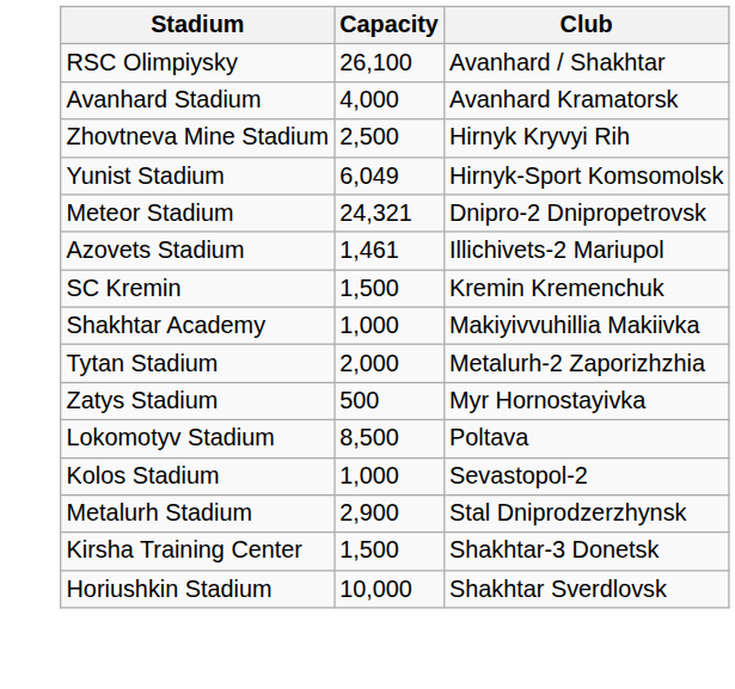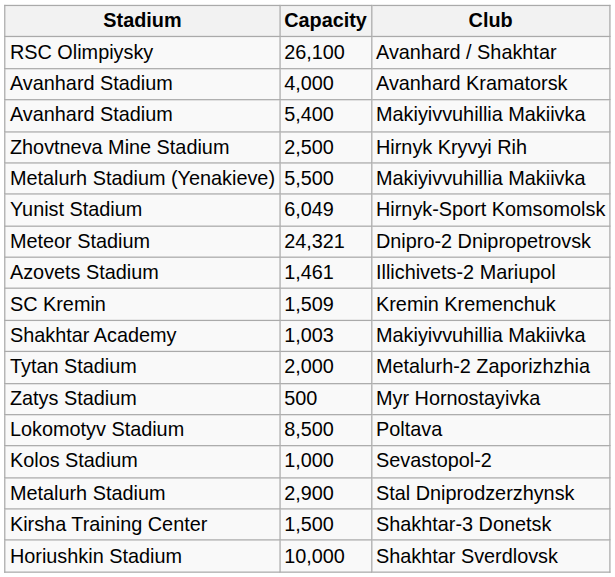 <table class="wikitable" style="float: right; margin-left:0.5em;">
 <tr>
 <th>Stadium</th>
 <th>Capacity</th>
 <th>Club</th>
 </tr>
 <tr>
 <td>RSC Olimpiysky</td>
 <td>26,100</td>
 <td>Avanhard / Shakhtar</td>
 </tr>
 <tr>
 <td>Avanhard Stadium</td>
 <td>4,000</td>
 <td>Avanhard Kramatorsk</td>
 </tr>
 <tr>
+<td>Avanhard Stadium</td>
+<td>5,400</td>
+<td>Makiyivvuhillia Makiivka</td>
+</tr>
+<tr>
 <td>Zhovtneva Mine Stadium</td>
 <td>2,500</td>
 <td>Hirnyk Kryvyi Rih</td>
+</tr>
+<tr>
+<td>Metalurh Stadium (Yenakieve)</td>
+<td>5,500</td>
+<td>Makiyivvuhillia Makiivka</td>
 </tr>
 <tr>
 <td>Yunist Stadium</td>
 <td>6,049</td>
 <td>Hirnyk-Sport Komsomolsk</td>
 </tr>
 <tr>
 <td>Meteor Stadium</td>
 <td>24,321</td>
 <td>Dnipro-2 Dnipropetrovsk</td>
 </tr>
 <tr>
 <td>Azovets Stadium</td>
 <td>1,461</td>
 <td>Illichivets-2 Mariupol</td>
 </tr>
 <tr>
 <td>SC Kremin</td>
-<td>1,500</td>
+<td>1,509</td>
 <td>Kremin Kremenchuk</td>
 </tr>
 <tr>
 <td>Shakhtar Academy</td>
-<td>1,000</td>
+<td>1,003</td>
 <td>Makiyivvuhillia Makiivka</td>
 </tr>
 <tr>
 <td>Tytan Stadium</td>
 <td>2,000</td>
 <td>Metalurh-2 Zaporizhzhia</td>
 </tr>
 <tr>
 <td>Zatys Stadium</td>
 <td>500</td>
 <td>Myr Hornostayivka</td>
 </tr>
 <tr>
 <td>Lokomotyv Stadium</td>
 <td>8,500</td>
 <td>Poltava</td>
 </tr>
 <tr>
 <td>Kolos Stadium</td>
 <td>1,000</td>
 <td>Sevastopol-2</td>
 </tr>
 <tr>
 <td>Metalurh Stadium</td>
 <td>2,900</td>
 <td>Stal Dniprodzerzhynsk</td>
 </tr>
 <tr>
 <td>Kirsha Training Center</td>
 <td>1,500</td>
 <td>Shakhtar-3 Donetsk</td>
 </tr>
 <tr>
 <td>Horiushkin Stadium</td>
 <td>10,000</td>
 <td>Shakhtar Sverdlovsk</td>
 </tr>
 </table>
